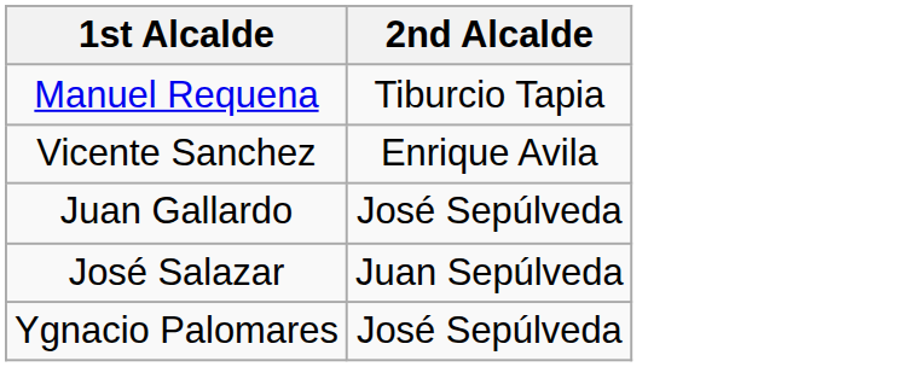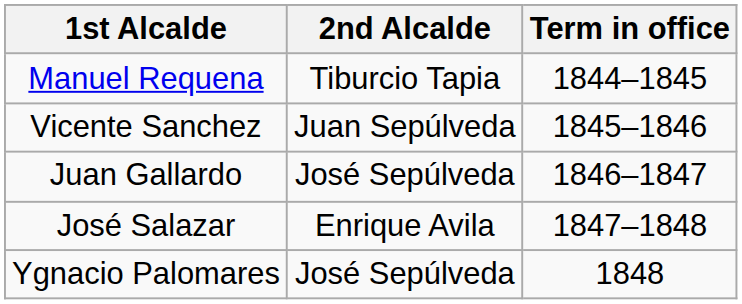 <table class="wikitable" style="text-align: center;">
 <tr>
 <th>1st Alcalde</th>
 <th>2nd Alcalde</th>
+<th>Term in office</th>
 </tr>
 <tr>
 <td><a href='#'>Manuel Requena</a></td>
 <td>Tiburcio Tapia</td>
+<td>1844–1845</td>
 </tr>
 <tr>
 <td>Vicente Sanchez</td>
-<td>Enrique Avila</td>
+<td>Juan Sepúlveda</td>
+<td>1845–1846</td>
 </tr>
 <tr>
 <td>Juan Gallardo</td>
 <td>José Sepúlveda</td>
+<td>1846–1847</td>
 </tr>
 <tr>
 <td>José Salazar</td>
-<td>Juan Sepúlveda</td>
+<td>Enrique Avila</td>
+<td>1847–1848</td>
 </tr>
 <tr>
 <td>Ygnacio Palomares</td>
 <td>José Sepúlveda</td>
+<td>1848</td>
 </tr>
 </table>
